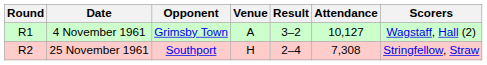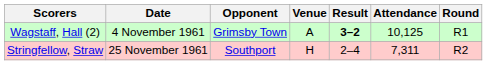 <table class="wikitable" style="font-size:100%; text-align:center">
 <tr>
-<th>Round</th>
+<th>Scorers</th>
 <th>Date</th>
 <th>Opponent</th>
 <th>Venue</th>
 <th>Result</th>
 <th>Attendance</th>
-<th>Scorers</th>
+<th>Round</th>
 </tr>
 <tr style="background-color: #CCFFCC;">
-<td>R1</td>
+<td><a href='#'>Wagstaff</a>, <a href='#'>Hall</a> (2)</td>
 <td>4 November 1961</td>
 <td><a href='#'>Grimsby Town</a></td>
 <td>A</td>
-<td>3–2</td>
-<td>10,127</td>
-<td><a href='#'>Wagstaff</a>, <a href='#'>Hall</a> (2)</td>
+<td><strong>3–2</strong></td>
+<td>10,125</td>
+<td>R1</td>
 </tr>
 <tr style="background-color: #FFCCCC;">
-<td>R2</td>
+<td><a href='#'>Stringfellow</a>, <a href='#'>Straw</a></td>
 <td>25 November 1961</td>
 <td><a href='#'>Southport</a></td>
 <td>H</td>
 <td>2–4</td>
-<td>7,308</td>
-<td><a href='#'>Stringfellow</a>, <a href='#'>Straw</a></td>
+<td>7,311</td>
+<td>R2</td>
 </tr>
 </table>
